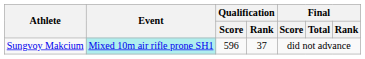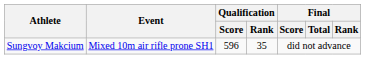 <table class=wikitable style="font-size:90%">
 <tr>
 <th rowspan="2">Athlete</th>
 <th rowspan="2">Event</th>
 <th colspan="2">Qualification</th>
 <th colspan="3">Final</th>
 </tr>
 <tr>
 <th>Score</th>
 <th>Rank</th>
 <th>Score</th>
 <th>Total</th>
 <th>Rank</th>
 </tr>
 <tr>
 <td><a href='#'>Sungvoy Makcium</a></td>
-<td style="background: paleturquoise;"><a href='#'>Mixed 10m air rifle prone SH1</a></td>
+<td><a href='#'>Mixed 10m air rifle prone SH1</a></td>
 <td align=center>596</td>
-<td align=center>37</td>
+<td align=center>35</td>
 <td align=center colspan="3">did not advance</td>
 </tr>
 </table>
